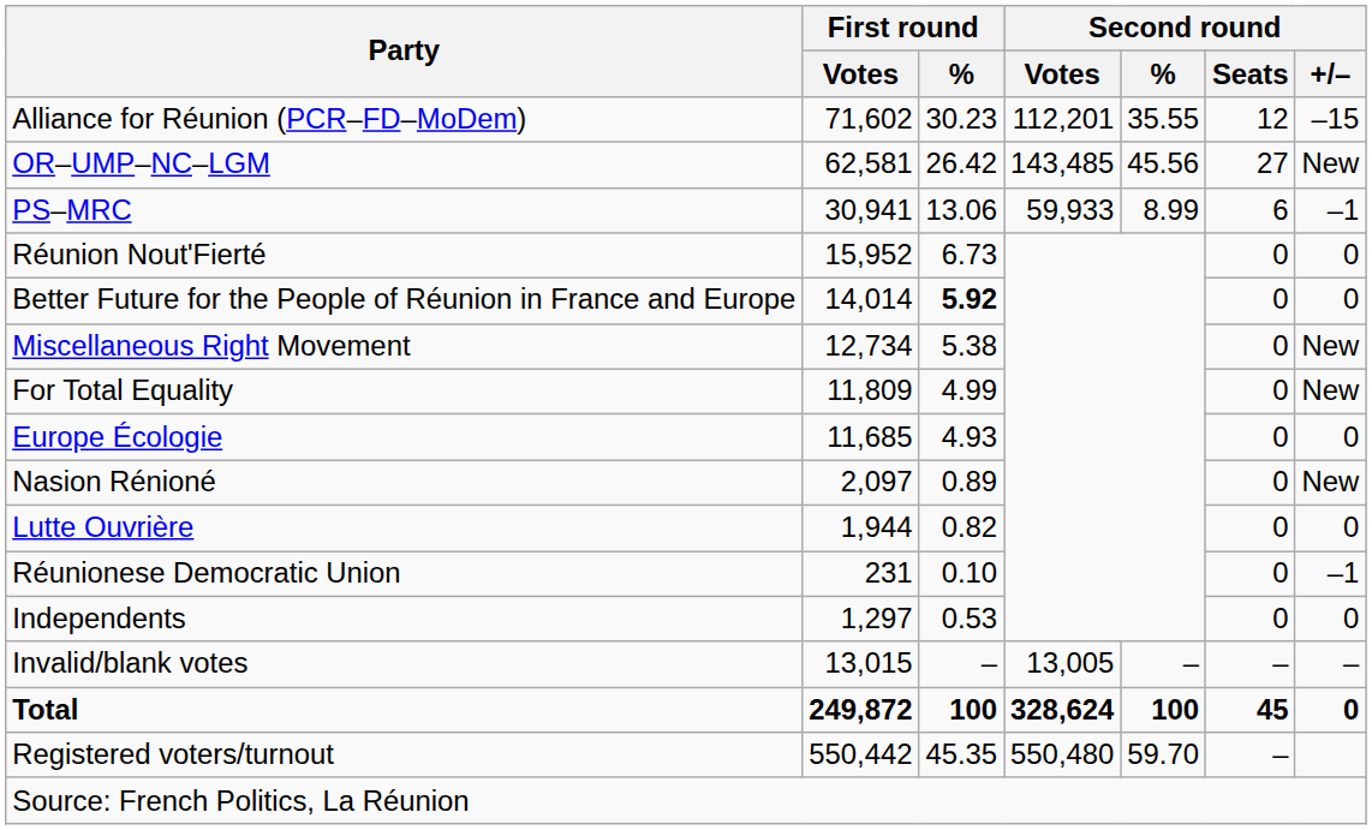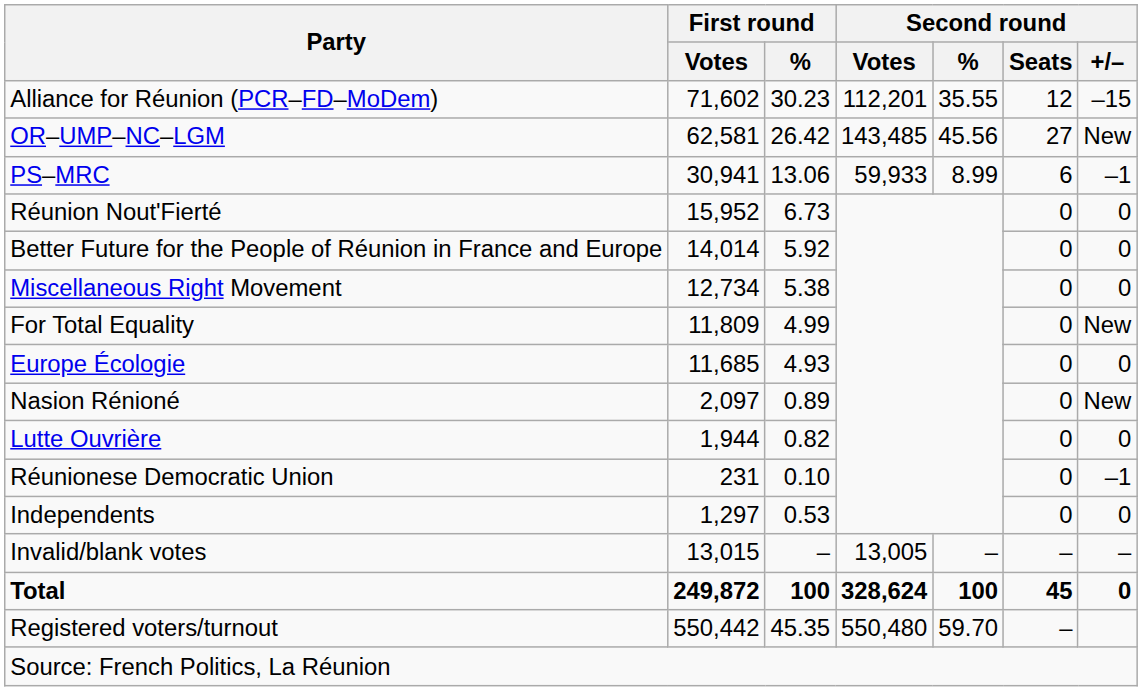 <table class=wikitable style=text-align:right>
 <tr>
 <th rowspan=2>Party</th>
 <th colspan=2>First round</th>
 <th colspan=4>Second round</th>
 </tr>
 <tr>
 <th>Votes</th>
 <th>%</th>
 <th>Votes</th>
 <th>%</th>
 <th>Seats</th>
 <th>+/–</th>
 </tr>
 <tr>
 <td align=left>Alliance for Réunion (<a href='#'>PCR</a>–<a href='#'>FD</a>–<a href='#'>MoDem</a>)</td>
 <td>71,602</td>
 <td>30.23</td>
 <td>112,201</td>
 <td>35.55</td>
 <td>12</td>
 <td>–15</td>
 </tr>
 <tr>
 <td align=left><a href='#'>OR</a>–<a href='#'>UMP</a>–<a href='#'>NC</a>–<a href='#'>LGM</a></td>
 <td>62,581</td>
 <td>26.42</td>
 <td>143,485</td>
 <td>45.56</td>
 <td>27</td>
 <td>New</td>
 </tr>
 <tr>
 <td align=left><a href='#'>PS</a>–<a href='#'>MRC</a></td>
 <td>30,941</td>
 <td>13.06</td>
 <td>59,933</td>
 <td>8.99</td>
 <td>6</td>
 <td>–1</td>
 </tr>
 <tr>
 <td align=left>Réunion Nout'Fierté</td>
 <td>15,952</td>
 <td>6.73</td>
 <td rowspan=9 colspan=2></td>
 <td>0</td>
 <td>0</td>
 </tr>
 <tr>
 <td align=left>Better Future for the People of Réunion in France and Europe</td>
 <td>14,014</td>
-<td><strong>5.92</strong></td>
+<td>5.92</td>
 <td>0</td>
 <td>0</td>
 </tr>
 <tr>
 <td align=left><a href='#'>Miscellaneous Right</a> Movement</td>
 <td>12,734</td>
 <td>5.38</td>
 <td>0</td>
-<td>New</td>
+<td>0</td>
 </tr>
 <tr>
 <td align=left>For Total Equality</td>
 <td>11,809</td>
 <td>4.99</td>
 <td>0</td>
 <td>New</td>
 </tr>
 <tr>
 <td align=left><a href='#'>Europe Écologie</a></td>
 <td>11,685</td>
 <td>4.93</td>
 <td>0</td>
 <td>0</td>
 </tr>
 <tr>
 <td align=left>Nasion Rénioné</td>
 <td>2,097</td>
 <td>0.89</td>
 <td>0</td>
 <td>New</td>
 </tr>
 <tr>
 <td align=left><a href='#'>Lutte Ouvrière</a></td>
 <td>1,944</td>
 <td>0.82</td>
 <td>0</td>
 <td>0</td>
 </tr>
 <tr>
 <td align=left>Réunionese Democratic Union</td>
 <td>231</td>
 <td>0.10</td>
 <td>0</td>
 <td>–1</td>
 </tr>
 <tr>
 <td align=left>Independents</td>
 <td>1,297</td>
 <td>0.53</td>
 <td>0</td>
 <td>0</td>
 </tr>
 <tr>
 <td align=left>Invalid/blank votes</td>
 <td>13,015</td>
 <td>–</td>
 <td>13,005</td>
 <td>–</td>
 <td>–</td>
 <td>–</td>
 </tr>
 <tr>
 <td align=left><strong>Total</strong></td>
 <td><strong>249,872</strong></td>
 <td><strong>100</strong></td>
 <td><strong>328,624</strong></td>
 <td><strong>100</strong></td>
 <td><strong>45</strong></td>
 <td><strong>0</strong></td>
 </tr>
 <tr>
 <td align=left>Registered voters/turnout</td>
 <td>550,442</td>
 <td>45.35</td>
 <td>550,480</td>
 <td>59.70</td>
 <td>–</td>
 <td –></td>
 </tr>
 <tr>
 <td align=left colspan=7>Source: French Politics, La Réunion</td>
 </tr>
 </table>
